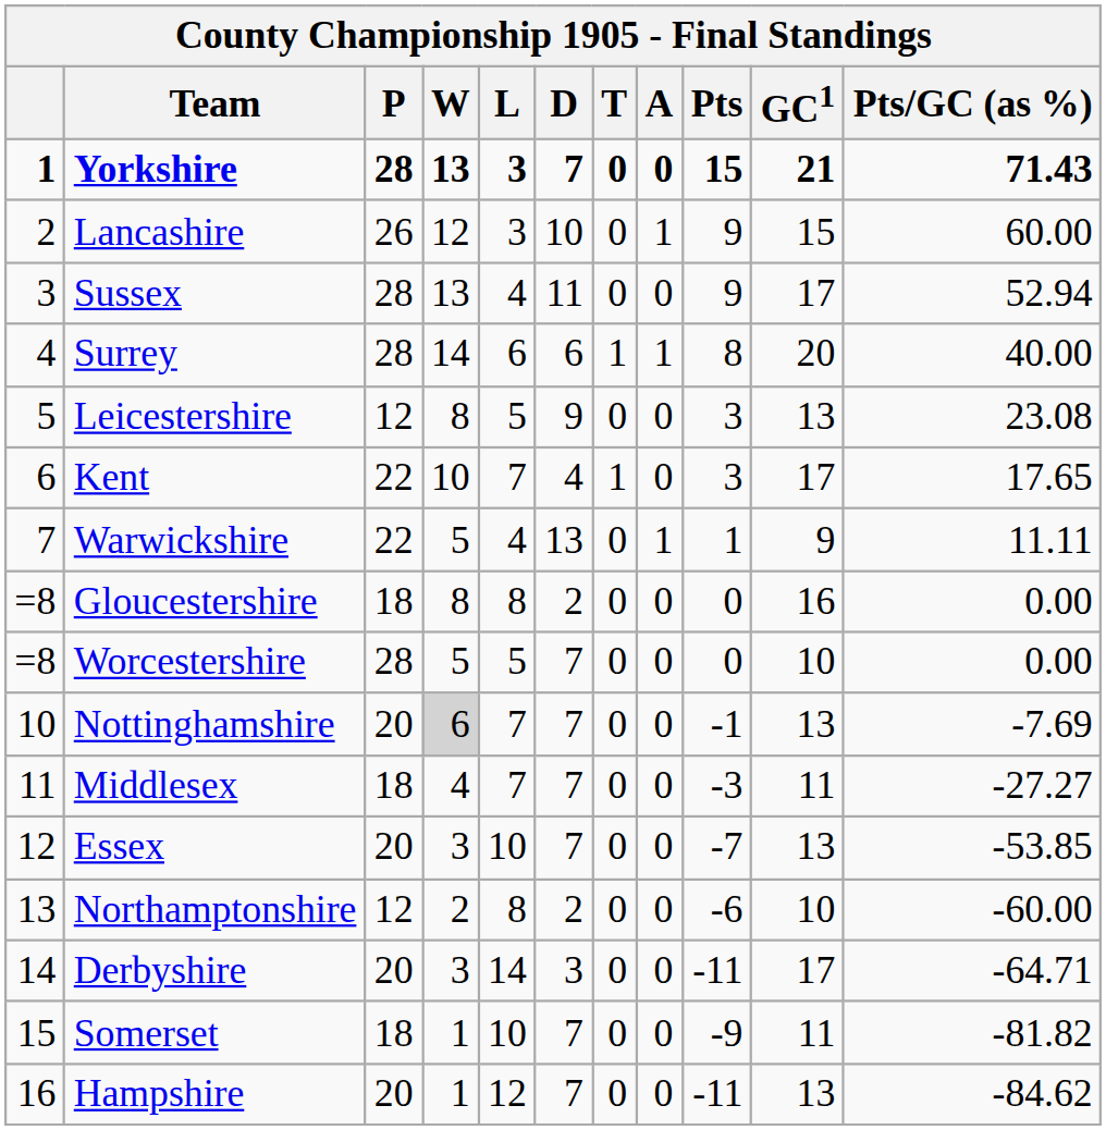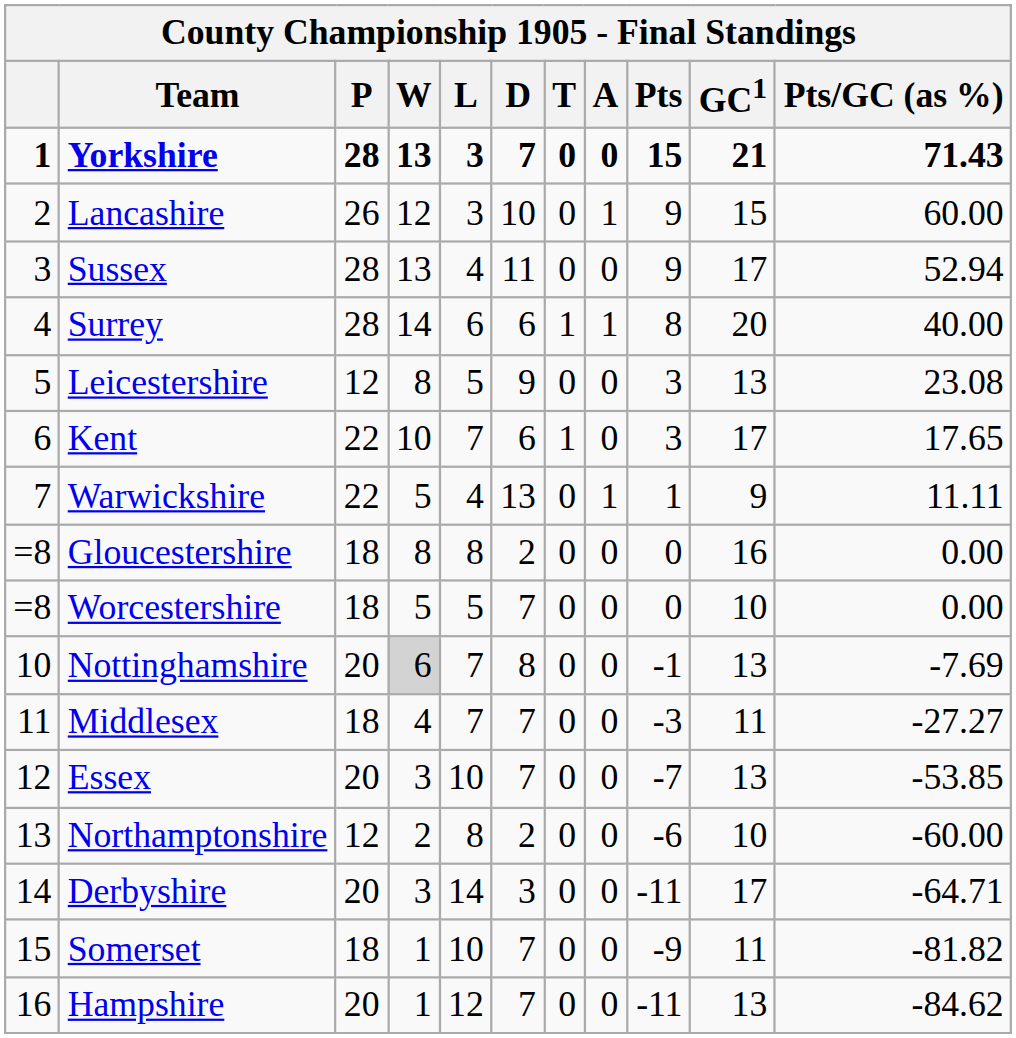 <table class="wikitable">
 <tr>
 <th colspan="11">County Championship 1905 - Final Standings</th>
 </tr>
 <tr bgcolor="#efefef">
 <th></th>
 <th>Team</th>
 <th>P</th>
 <th>W</th>
 <th>L</th>
 <th>D</th>
 <th>T</th>
 <th>A</th>
 <th>Pts</th>
 <th>GC<sup>1</sup></th>
 <th>Pts/GC (as %)</th>
 </tr>
 <tr align="right">
 <td><strong>1</strong></td>
 <td align="left"><strong><a href='#'>Yorkshire</a></strong></td>
 <td><strong>28</strong></td>
 <td><strong>13</strong></td>
 <td><strong>3</strong></td>
 <td><strong>7</strong></td>
 <td><strong>0</strong></td>
 <td><strong>0</strong></td>
 <td><strong>15</strong></td>
 <td><strong>21</strong></td>
 <td><strong>71.43</strong></td>
 </tr>
 <tr align="right">
 <td>2</td>
 <td align="left"><a href='#'>Lancashire</a></td>
 <td>26</td>
 <td>12</td>
 <td>3</td>
 <td>10</td>
 <td>0</td>
 <td>1</td>
 <td>9</td>
 <td>15</td>
 <td>60.00</td>
 </tr>
 <tr align="right">
 <td>3</td>
 <td align="left"><a href='#'>Sussex</a></td>
 <td>28</td>
 <td>13</td>
 <td>4</td>
 <td>11</td>
 <td>0</td>
 <td>0</td>
 <td>9</td>
 <td>17</td>
 <td>52.94</td>
 </tr>
 <tr align="right">
 <td>4</td>
 <td align="left"><a href='#'>Surrey</a></td>
 <td>28</td>
 <td>14</td>
 <td>6</td>
 <td>6</td>
 <td>1</td>
 <td>1</td>
 <td>8</td>
 <td>20</td>
 <td>40.00</td>
 </tr>
 <tr align="right">
 <td>5</td>
 <td align="left"><a href='#'>Leicestershire</a></td>
 <td>12</td>
 <td>8</td>
 <td>5</td>
 <td>9</td>
 <td>0</td>
 <td>0</td>
 <td>3</td>
 <td>13</td>
 <td>23.08</td>
 </tr>
 <tr align="right">
 <td>6</td>
 <td align="left"><a href='#'>Kent</a></td>
 <td>22</td>
 <td>10</td>
 <td>7</td>
-<td>4</td>
+<td>6</td>
 <td>1</td>
 <td>0</td>
 <td>3</td>
 <td>17</td>
 <td>17.65</td>
 </tr>
 <tr align="right">
 <td>7</td>
 <td align="left"><a href='#'>Warwickshire</a></td>
 <td>22</td>
 <td>5</td>
 <td>4</td>
 <td>13</td>
 <td>0</td>
 <td>1</td>
 <td>1</td>
 <td>9</td>
 <td>11.11</td>
 </tr>
 <tr align="right">
 <td>=8</td>
 <td align="left"><a href='#'>Gloucestershire</a></td>
 <td>18</td>
 <td>8</td>
 <td>8</td>
 <td>2</td>
 <td>0</td>
 <td>0</td>
 <td>0</td>
 <td>16</td>
 <td>0.00</td>
 </tr>
 <tr align="right">
 <td>=8</td>
 <td align="left"><a href='#'>Worcestershire</a></td>
-<td>28</td>
+<td>18</td>
 <td>5</td>
 <td>5</td>
 <td>7</td>
 <td>0</td>
 <td>0</td>
 <td>0</td>
 <td>10</td>
 <td>0.00</td>
 </tr>
 <tr align="right">
 <td>10</td>
 <td align="left"><a href='#'>Nottinghamshire</a></td>
 <td>20</td>
 <td style="background: lightgrey;">6</td>
 <td>7</td>
-<td>7</td>
+<td>8</td>
 <td>0</td>
 <td>0</td>
 <td>-1</td>
 <td>13</td>
 <td>-7.69</td>
 </tr>
 <tr align="right">
 <td>11</td>
 <td align="left"><a href='#'>Middlesex</a></td>
 <td>18</td>
 <td>4</td>
 <td>7</td>
 <td>7</td>
 <td>0</td>
 <td>0</td>
 <td>-3</td>
 <td>11</td>
 <td>-27.27</td>
 </tr>
 <tr align="right">
 <td>12</td>
 <td align="left"><a href='#'>Essex</a></td>
 <td>20</td>
 <td>3</td>
 <td>10</td>
 <td>7</td>
 <td>0</td>
 <td>0</td>
 <td>-7</td>
 <td>13</td>
 <td>-53.85</td>
 </tr>
 <tr align="right">
 <td>13</td>
 <td align="left"><a href='#'>Northamptonshire</a></td>
 <td>12</td>
 <td>2</td>
 <td>8</td>
 <td>2</td>
 <td>0</td>
 <td>0</td>
 <td>-6</td>
 <td>10</td>
 <td>-60.00</td>
 </tr>
 <tr align="right">
 <td>14</td>
 <td align="left"><a href='#'>Derbyshire</a></td>
 <td>20</td>
 <td>3</td>
 <td>14</td>
 <td>3</td>
 <td>0</td>
 <td>0</td>
 <td>-11</td>
 <td>17</td>
 <td>-64.71</td>
 </tr>
 <tr align="right">
 <td>15</td>
 <td align="left"><a href='#'>Somerset</a></td>
 <td>18</td>
 <td>1</td>
 <td>10</td>
 <td>7</td>
 <td>0</td>
 <td>0</td>
 <td>-9</td>
 <td>11</td>
 <td>-81.82</td>
 </tr>
 <tr align="right">
 <td>16</td>
 <td align="left"><a href='#'>Hampshire</a></td>
 <td>20</td>
 <td>1</td>
 <td>12</td>
 <td>7</td>
 <td>0</td>
 <td>0</td>
 <td>-11</td>
 <td>13</td>
 <td>-84.62</td>
 </tr>
 <tr>
 </tr>
 </table>
